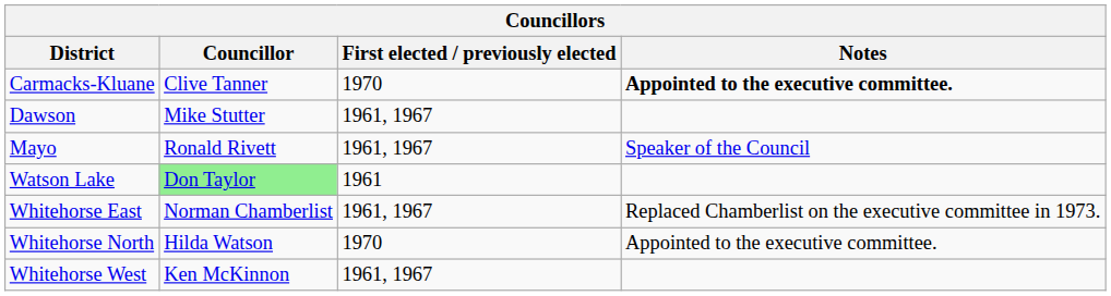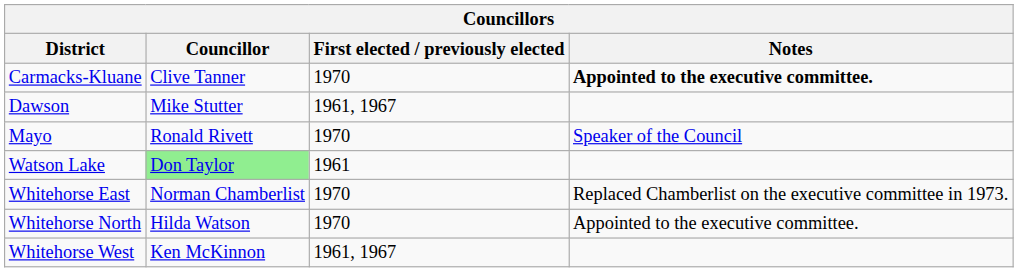 <table class="wikitable sortable">
 <tr>
 <th colspan=9 align=center><strong>Councillors</strong></th>
 </tr>
 <tr>
 <th>District</th>
 <th>Councillor</th>
 <th>First elected / previously elected</th>
 <th>Notes</th>
 </tr>
 <tr>
 <td><a href='#'>Carmacks-Kluane</a></td>
 <td><a href='#'>Clive Tanner</a></td>
 <td>1970</td>
 <td><strong>Appointed to the executive committee.</strong></td>
 </tr>
 <tr>
 <td><a href='#'>Dawson</a></td>
 <td><a href='#'>Mike Stutter</a></td>
 <td>1961, 1967</td>
 <td></td>
 </tr>
 <tr>
 <td><a href='#'>Mayo</a></td>
 <td><a href='#'>Ronald Rivett</a></td>
-<td>1961, 1967</td>
+<td>1970</td>
 <td><a href='#'>Speaker of the Council</a></td>
 </tr>
 <tr>
 <td><a href='#'>Watson Lake</a></td>
 <td style="background: lightgreen;"><a href='#'>Don Taylor</a></td>
 <td>1961</td>
 <td></td>
 </tr>
 <tr>
 <td><a href='#'>Whitehorse East</a></td>
 <td><a href='#'>Norman Chamberlist</a></td>
-<td>1961, 1967</td>
+<td>1970</td>
 <td>Replaced Chamberlist on the executive committee in 1973.</td>
 </tr>
 <tr>
 <td><a href='#'>Whitehorse North</a></td>
 <td><a href='#'>Hilda Watson</a></td>
 <td>1970</td>
 <td>Appointed to the executive committee.</td>
 </tr>
 <tr>
 <td><a href='#'>Whitehorse West</a></td>
 <td><a href='#'>Ken McKinnon</a></td>
 <td>1961, 1967</td>
 <td></td>
 </tr>
 </table>
